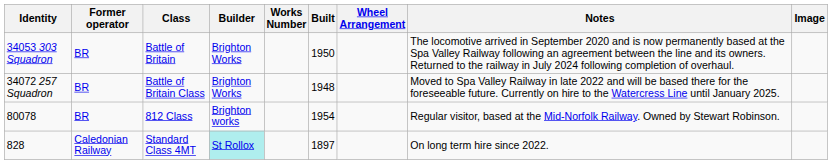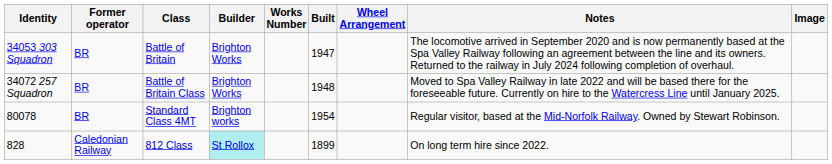 <table class="wikitable sortable">
 <tr>
 <th>Identity</th>
 <th>Former operator</th>
 <th>Class</th>
 <th>Builder</th>
 <th>Works<br>Number</th>
 <th>Built</th>
 <th><a href='#'>Wheel<br>Arrangement</a></th>
 <th>Notes</th>
 <th>Image</th>
 </tr>
 <tr>
 <td><a href='#'>34053 <em>303 Squadron</em></a></td>
 <td><a href='#'>BR</a></td>
 <td><a href='#'>Battle of Britain</a></td>
 <td><a href='#'>Brighton Works</a></td>
 <td></td>
-<td>1950</td>
+<td>1947</td>
 <td></td>
 <td>The locomotive arrived in September 2020 and is now permanently based at the Spa Valley Railway following an agreement between the line and its owners. Returned to the railway in July 2024 following completion of overhaul.</td>
 <td></td>
 </tr>
 <tr>
 <td>34072 <em>257 Squadron</em></td>
 <td><a href='#'>BR</a></td>
 <td><a href='#'>Battle of Britain Class</a></td>
 <td><a href='#'>Brighton Works</a></td>
 <td></td>
 <td>1948</td>
 <td></td>
 <td>Moved to Spa Valley Railway in late 2022 and will be based there for the foreseeable future. Currently on hire to the <a href='#'>Watercress Line</a> until January 2025.</td>
 <td></td>
 </tr>
 <tr>
 <td>80078</td>
 <td><a href='#'>BR</a></td>
-<td><a href='#'>812 Class</a></td>
+<td><a href='#'>Standard Class 4MT</a></td>
 <td><a href='#'>Brighton works</a></td>
 <td></td>
 <td>1954</td>
 <td></td>
 <td>Regular visitor, based at the <a href='#'>Mid-Norfolk Railway</a>. Owned by Stewart Robinson.</td>
 <td></td>
 </tr>
 <tr>
 <td>828</td>
 <td><a href='#'>Caledonian Railway</a></td>
-<td><a href='#'>Standard Class 4MT</a></td>
+<td><a href='#'>812 Class</a></td>
 <td style="background: paleturquoise;"><a href='#'>St Rollox</a></td>
 <td></td>
-<td>1897</td>
+<td>1899</td>
 <td></td>
 <td>On long term hire since 2022.</td>
 <td></td>
 </tr>
 </table>
